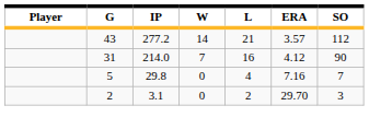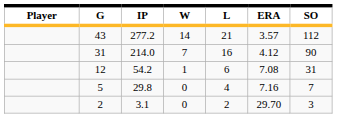 <table class="wikitable sortable">
 <tr>
 <th style="background:#FFFFFF; border-top:#000000 5px solid; border-bottom:#FDB827 5px solid;" width="16%">Player</th>
 <th style="background:#FFFFFF; border-top:#000000 5px solid; border-bottom:#FDB827 5px solid;" width="9%">G</th>
 <th style="background:#FFFFFF; border-top:#000000 5px solid; border-bottom:#FDB827 5px solid;" width="9%">IP</th>
 <th style="background:#FFFFFF; border-top:#000000 5px solid; border-bottom:#FDB827 5px solid;" width="9%">W</th>
 <th style="background:#FFFFFF; border-top:#000000 5px solid; border-bottom:#FDB827 5px solid;" width="9%">L</th>
 <th style="background:#FFFFFF; border-top:#000000 5px solid; border-bottom:#FDB827 5px solid;" width="9%">ERA</th>
 <th style="background:#FFFFFF; border-top:#000000 5px solid; border-bottom:#FDB827 5px solid;" width="9%">SO</th>
 </tr>
 <tr align="center">
 <td></td>
 <td>43</td>
 <td>277.2</td>
 <td>14</td>
 <td>21</td>
 <td>3.57</td>
 <td>112</td>
 </tr>
 <tr align="center">
 <td></td>
 <td>31</td>
 <td>214.0</td>
 <td>7</td>
 <td>16</td>
 <td>4.12</td>
 <td>90</td>
 </tr>
 <tr align="center">
 <td></td>
+<td>12</td>
+<td>54.2</td>
+<td>1</td>
+<td>6</td>
+<td>7.08</td>
+<td>31</td>
+</tr>
+<tr align="center">
+<td></td>
 <td>5</td>
 <td>29.8</td>
 <td>0</td>
 <td>4</td>
 <td>7.16</td>
 <td>7</td>
 </tr>
 <tr align="center">
 <td></td>
 <td>2</td>
 <td>3.1</td>
 <td>0</td>
 <td>2</td>
 <td>29.70</td>
 <td>3</td>
 </tr>
 </table>
